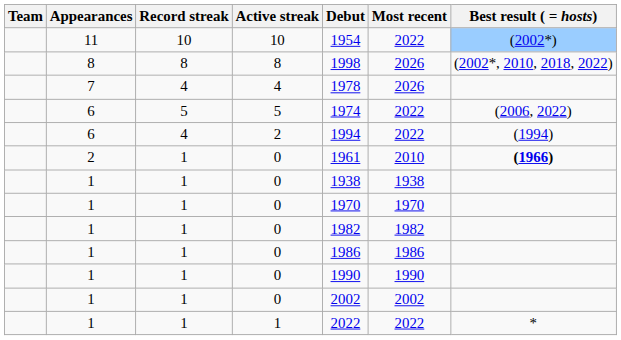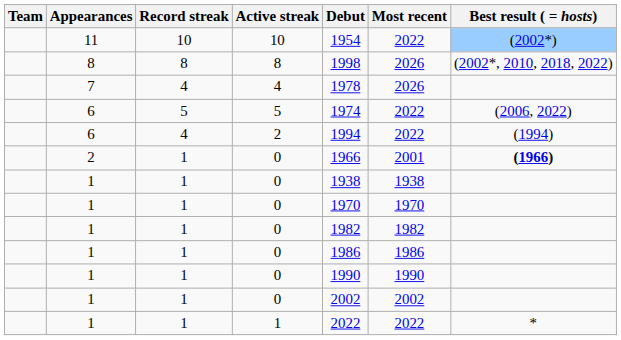 <table class="wikitable sortable" style="text-align: center">
 <tr>
 <th>Team</th>
 <th>Appearances</th>
 <th>Record streak</th>
 <th>Active streak</th>
 <th>Debut</th>
 <th>Most recent</th>
 <th>Best result (<em> = hosts</em>)</th>
 </tr>
 <tr>
 <td align=left></td>
 <td>11</td>
 <td>10</td>
 <td>10</td>
 <td><a href='#'>1954</a></td>
 <td><a href='#'>2022</a></td>
 <td bgcolor=#9acdff> (<a href='#'>2002</a>*)</td>
 </tr>
 <tr>
 <td align=left></td>
 <td>8</td>
 <td>8</td>
 <td>8</td>
 <td><a href='#'>1998</a></td>
 <td><a href='#'>2026</a></td>
 <td> (<a href='#'>2002</a>*, <a href='#'>2010</a>, <a href='#'>2018</a>, <a href='#'>2022</a>)</td>
 </tr>
 <tr>
 <td align=left></td>
 <td>7</td>
 <td>4</td>
 <td>4</td>
 <td><a href='#'>1978</a></td>
 <td><a href='#'>2026</a></td>
 <td></td>
 </tr>
 <tr>
 <td align=left></td>
 <td>6</td>
 <td>5</td>
 <td>5</td>
 <td><a href='#'>1974</a></td>
 <td><a href='#'>2022</a></td>
 <td> (<a href='#'>2006</a>, <a href='#'>2022</a>)</td>
 </tr>
 <tr>
 <td align=left></td>
 <td>6</td>
 <td>4</td>
 <td>2</td>
 <td><a href='#'>1994</a></td>
 <td><a href='#'>2022</a></td>
 <td> (<a href='#'>1994</a>)</td>
 </tr>
 <tr>
 <td align=left></td>
 <td>2</td>
 <td>1</td>
 <td>0</td>
-<td><a href='#'>1961</a></td>
-<td><a href='#'>2010</a></td>
+<td><a href='#'>1966</a></td>
+<td><a href='#'>2001</a></td>
 <td><strong> (<a href='#'>1966</a>)</strong></td>
 </tr>
 <tr>
 <td align=left></td>
 <td>1</td>
 <td>1</td>
 <td>0</td>
 <td><a href='#'>1938</a></td>
 <td><a href='#'>1938</a></td>
 <td></td>
 </tr>
 <tr>
 <td align=left></td>
 <td>1</td>
 <td>1</td>
 <td>0</td>
 <td><a href='#'>1970</a></td>
 <td><a href='#'>1970</a></td>
 <td></td>
 </tr>
 <tr>
 <td align=left></td>
 <td>1</td>
 <td>1</td>
 <td>0</td>
 <td><a href='#'>1982</a></td>
 <td><a href='#'>1982</a></td>
 <td></td>
 </tr>
 <tr>
 <td align=left></td>
 <td>1</td>
 <td>1</td>
 <td>0</td>
 <td><a href='#'>1986</a></td>
 <td><a href='#'>1986</a></td>
 <td></td>
 </tr>
 <tr>
 <td align=left></td>
 <td>1</td>
 <td>1</td>
 <td>0</td>
 <td><a href='#'>1990</a></td>
 <td><a href='#'>1990</a></td>
 <td></td>
 </tr>
 <tr>
 <td align=left></td>
 <td>1</td>
 <td>1</td>
 <td>0</td>
 <td><a href='#'>2002</a></td>
 <td><a href='#'>2002</a></td>
 <td></td>
 </tr>
 <tr>
 <td align=left></td>
 <td>1</td>
 <td>1</td>
 <td>1</td>
 <td><a href='#'>2022</a></td>
 <td><a href='#'>2022</a></td>
 <td>*</td>
 </tr>
 </table>
